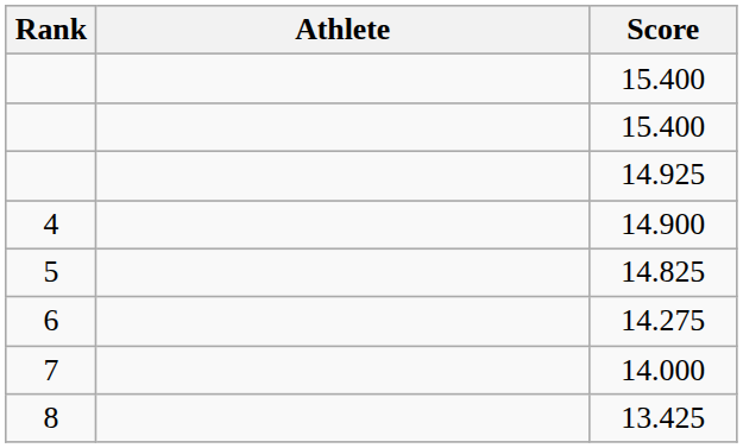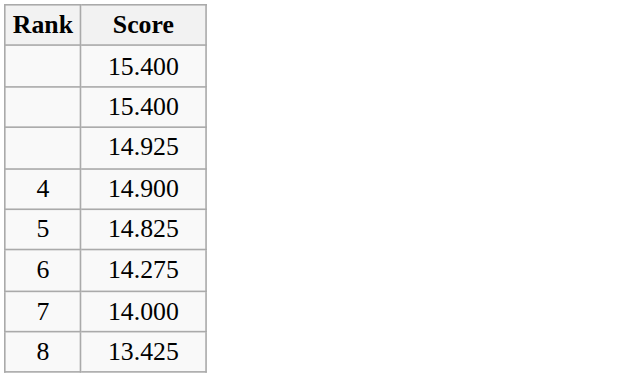 <table class=wikitable style="text-align:center">
 <tr>
 <th width=40>Rank</th>
-<th width=250>Athlete</th>
 <th width=70>Score</th>
 </tr>
 <tr>
 <td></td>
-<td align=left></td>
 <td>15.400</td>
 </tr>
 <tr>
 <td></td>
-<td align=left></td>
 <td>15.400</td>
 </tr>
 <tr>
 <td></td>
-<td align=left></td>
 <td>14.925</td>
 </tr>
 <tr>
 <td>4</td>
-<td align=left></td>
 <td>14.900</td>
 </tr>
 <tr>
 <td>5</td>
-<td align=left></td>
 <td>14.825</td>
 </tr>
 <tr>
 <td>6</td>
-<td align=left></td>
 <td>14.275</td>
 </tr>
 <tr>
 <td>7</td>
-<td align=left></td>
 <td>14.000</td>
 </tr>
 <tr>
 <td>8</td>
-<td align=left></td>
 <td>13.425</td>
 </tr>
 </table>
